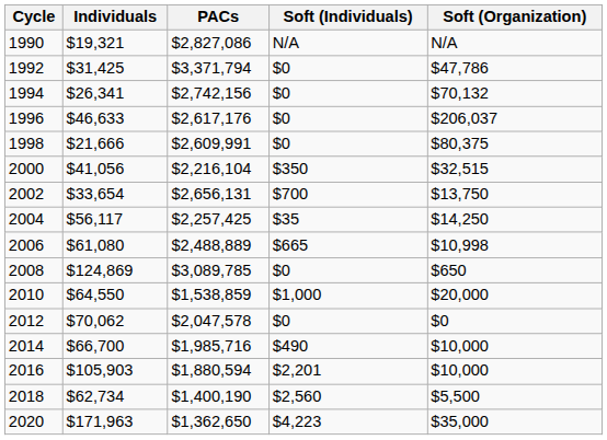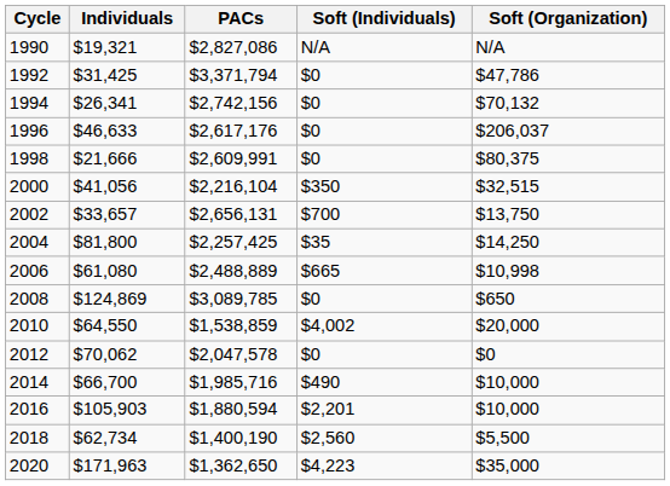 <table class="wikitable sortable" style="min-width:600px;max-width:100%">
 <tr>
 <th colspan="1" rowspan="1">Cycle</th>
 <th colspan="1" rowspan="1">Individuals</th>
 <th colspan="1" rowspan="1">PACs</th>
 <th colspan="1" rowspan="1">Soft (Individuals)</th>
 <th colspan="1" rowspan="1">Soft (Organization)</th>
 </tr>
 <tr>
 <td>1990</td>
 <td>$19,321</td>
 <td>$2,827,086</td>
 <td>N/A</td>
 <td>N/A</td>
 </tr>
 <tr>
 <td>1992</td>
 <td>$31,425</td>
 <td>$3,371,794</td>
 <td>$0</td>
 <td>$47,786</td>
 </tr>
 <tr>
 <td>1994</td>
 <td>$26,341</td>
 <td>$2,742,156</td>
 <td>$0</td>
 <td>$70,132</td>
 </tr>
 <tr>
 <td>1996</td>
 <td>$46,633</td>
 <td>$2,617,176</td>
 <td>$0</td>
 <td>$206,037</td>
 </tr>
 <tr>
 <td>1998</td>
 <td>$21,666</td>
 <td>$2,609,991</td>
 <td>$0</td>
 <td>$80,375</td>
 </tr>
 <tr>
 <td>2000</td>
 <td>$41,056</td>
 <td>$2,216,104</td>
 <td>$350</td>
 <td>$32,515</td>
 </tr>
 <tr>
 <td>2002</td>
-<td>$33,654</td>
+<td>$33,657</td>
 <td>$2,656,131</td>
 <td>$700</td>
 <td>$13,750</td>
 </tr>
 <tr>
 <td>2004</td>
-<td>$56,117</td>
+<td>$81,800</td>
 <td>$2,257,425</td>
 <td>$35</td>
 <td>$14,250</td>
 </tr>
 <tr>
 <td>2006</td>
 <td>$61,080</td>
 <td>$2,488,889</td>
 <td>$665</td>
 <td>$10,998</td>
 </tr>
 <tr>
 <td>2008</td>
 <td>$124,869</td>
 <td>$3,089,785</td>
 <td>$0</td>
 <td>$650</td>
 </tr>
 <tr>
 <td>2010</td>
 <td>$64,550</td>
 <td>$1,538,859</td>
-<td>$1,000</td>
+<td>$4,002</td>
 <td>$20,000</td>
 </tr>
 <tr>
 <td>2012</td>
 <td>$70,062</td>
 <td>$2,047,578</td>
 <td>$0</td>
 <td>$0</td>
 </tr>
 <tr>
 <td>2014</td>
 <td>$66,700</td>
 <td>$1,985,716</td>
 <td>$490</td>
 <td>$10,000</td>
 </tr>
 <tr>
 <td>2016</td>
 <td>$105,903</td>
 <td>$1,880,594</td>
 <td>$2,201</td>
 <td>$10,000</td>
 </tr>
 <tr>
 <td>2018</td>
 <td>$62,734</td>
 <td>$1,400,190</td>
 <td>$2,560</td>
 <td>$5,500</td>
 </tr>
 <tr>
 <td>2020</td>
 <td>$171,963</td>
 <td>$1,362,650</td>
 <td>$4,223</td>
 <td>$35,000</td>
 </tr>
 </table>
